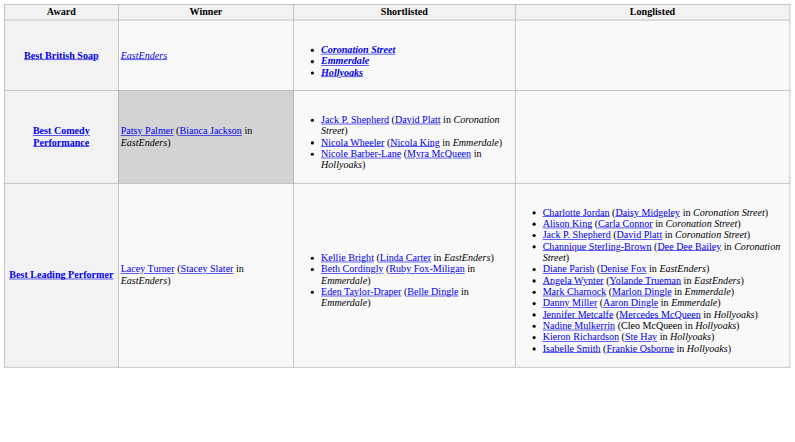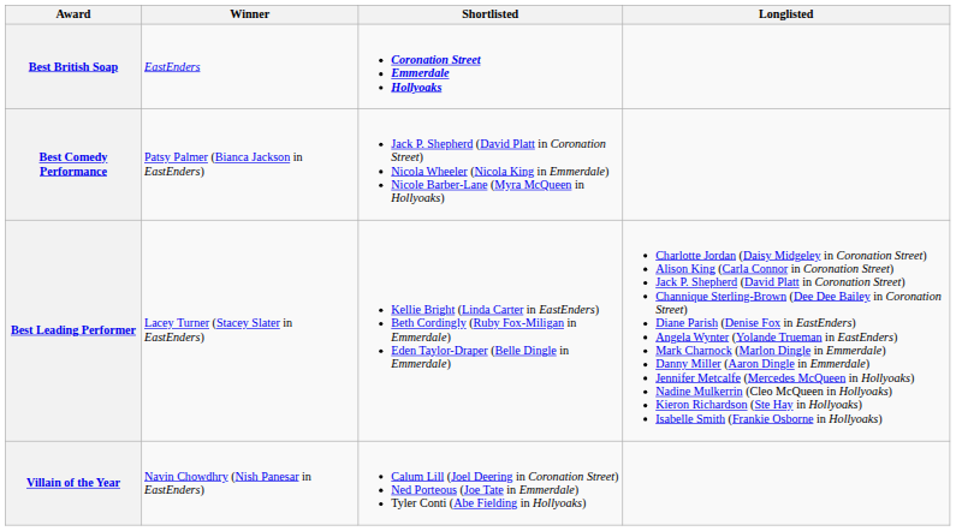 <table class="wikitable">
 <tr>
 <th>Award</th>
 <th>Winner</th>
 <th>Shortlisted</th>
 <th>Longlisted</th>
 </tr>
 <tr>
 <th scope="row"><a href='#'>Best British Soap</a></th>
 <td><em><a href='#'>EastEnders</a></em></td>
 <td><strong><br><ul><li><em><a href='#'>Coronation Street</a></em></li><li><em><a href='#'>Emmerdale</a></em></li><li><em><a href='#'>Hollyoaks</a></em></li></ul></strong></td>
 <td></td>
 </tr>
 <tr>
 <th scope="row"><a href='#'>Best Comedy Performance</a></th>
-<td style="background: lightgrey;"><a href='#'>Patsy Palmer</a> (<a href='#'>Bianca Jackson</a> in <em>EastEnders</em>)</td>
+<td><a href='#'>Patsy Palmer</a> (<a href='#'>Bianca Jackson</a> in <em>EastEnders</em>)</td>
 <td><br><ul><li><a href='#'>Jack P. Shepherd</a> (<a href='#'>David Platt</a> in <em>Coronation Street</em>)</li><li><a href='#'>Nicola Wheeler</a> (<a href='#'>Nicola King</a> in <em>Emmerdale</em>)</li><li><a href='#'>Nicole Barber-Lane</a> (<a href='#'>Myra McQueen</a> in <em>Hollyoaks</em>)</li></ul></td>
 <td></td>
 </tr>
 <tr>
 <th scope="row"><a href='#'>Best Leading Performer</a></th>
 <td><a href='#'>Lacey Turner</a> (<a href='#'>Stacey Slater</a> in <em>EastEnders</em>)</td>
 <td><br><ul><li><a href='#'>Kellie Bright</a> (<a href='#'>Linda Carter</a> in <em>EastEnders</em>)</li><li><a href='#'>Beth Cordingly</a> (<a href='#'>Ruby Fox-Miligan</a> in <em>Emmerdale</em>)</li><li><a href='#'>Eden Taylor-Draper</a> (<a href='#'>Belle Dingle</a> in <em>Emmerdale</em>)</li></ul></td>
 <td><br><ul><li><a href='#'>Charlotte Jordan</a> (<a href='#'>Daisy Midgeley</a> in <em>Coronation Street</em>)</li><li><a href='#'>Alison King</a> (<a href='#'>Carla Connor</a> in <em>Coronation Street</em>)</li><li><a href='#'>Jack P. Shepherd</a> (<a href='#'>David Platt</a> in <em>Coronation Street</em>)</li><li><a href='#'>Channique Sterling-Brown</a> (<a href='#'>Dee Dee Bailey</a> in <em>Coronation Street</em>)</li><li><a href='#'>Diane Parish</a> (<a href='#'>Denise Fox</a> in <em>EastEnders</em>)</li><li><a href='#'>Angela Wynter</a> (<a href='#'>Yolande Trueman</a> in <em>EastEnders</em>)</li><li><a href='#'>Mark Charnock</a> (<a href='#'>Marlon Dingle</a> in <em>Emmerdale</em>)</li><li><a href='#'>Danny Miller</a> (<a href='#'>Aaron Dingle</a> in <em>Emmerdale</em>)</li><li><a href='#'>Jennifer Metcalfe</a> (<a href='#'>Mercedes McQueen</a> in <em>Hollyoaks</em>)</li><li><a href='#'>Nadine Mulkerrin</a> (Cleo McQueen in <em>Hollyoaks</em>)</li><li><a href='#'>Kieron Richardson</a> (<a href='#'>Ste Hay</a> in <em>Hollyoaks</em>)</li><li><a href='#'>Isabelle Smith</a> (<a href='#'>Frankie Osborne</a> in <em>Hollyoaks</em>)</li></ul></td>
 </tr>
+<tr>
+<th scope="row"><a href='#'>Villain of the Year</a></th>
+<td><a href='#'>Navin Chowdhry</a> (<a href='#'>Nish Panesar</a> in <em>EastEnders</em>)</td>
+<td><br><ul><li><a href='#'>Calum Lill</a> (<a href='#'>Joel Deering</a> in <em>Coronation Street</em>)</li><li><a href='#'>Ned Porteous</a> (<a href='#'>Joe Tate</a> in <em>Emmerdale</em>)</li><li>Tyler Conti (<a href='#'>Abe Fielding</a> in <em>Hollyoaks</em>)</li></ul></td>
+<td></td>
+</tr>
 </table>
